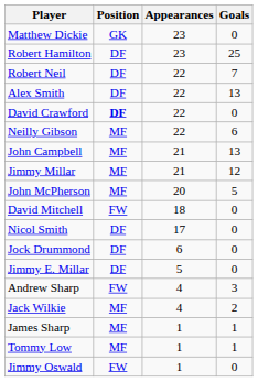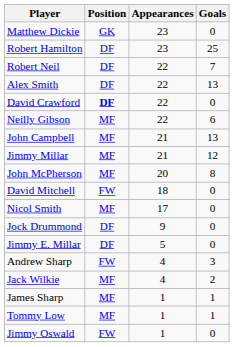 <table class="wikitable sortable" style="text-align: center;">
 <tr>
 <th>Player</th>
 <th>Position</th>
 <th>Appearances</th>
 <th>Goals</th>
 </tr>
 <tr>
 <td align="left"> <a href='#'>Matthew Dickie</a></td>
 <td><a href='#'>GK</a></td>
 <td>23</td>
 <td>0</td>
 </tr>
 <tr>
 <td align="left"> <a href='#'>Robert Hamilton</a></td>
 <td><a href='#'>DF</a></td>
 <td>23</td>
 <td>25</td>
 </tr>
 <tr>
 <td align="left"> <a href='#'>Robert Neil</a></td>
 <td><a href='#'>DF</a></td>
 <td>22</td>
 <td>7</td>
 </tr>
 <tr>
 <td align="left"> <a href='#'>Alex Smith</a></td>
 <td><a href='#'>DF</a></td>
 <td>22</td>
 <td>13</td>
 </tr>
 <tr>
 <td align="left"> <a href='#'>David Crawford</a></td>
 <td><strong><a href='#'>DF</a></strong></td>
 <td>22</td>
 <td>0</td>
 </tr>
 <tr>
 <td align="left"> <a href='#'>Neilly Gibson</a></td>
 <td><a href='#'>MF</a></td>
 <td>22</td>
 <td>6</td>
 </tr>
 <tr>
 <td align="left"> <a href='#'>John Campbell</a></td>
 <td><a href='#'>MF</a></td>
 <td>21</td>
 <td>13</td>
 </tr>
 <tr>
 <td align="left"> <a href='#'>Jimmy Millar</a></td>
 <td><a href='#'>MF</a></td>
 <td>21</td>
 <td>12</td>
 </tr>
 <tr>
 <td align="left"> <a href='#'>John McPherson</a></td>
 <td><a href='#'>MF</a></td>
 <td>20</td>
-<td>5</td>
+<td>8</td>
 </tr>
 <tr>
 <td align="left"> <a href='#'>David Mitchell</a></td>
 <td><a href='#'>FW</a></td>
 <td>18</td>
 <td>0</td>
 </tr>
 <tr>
 <td align="left"> <a href='#'>Nicol Smith</a></td>
-<td><a href='#'>DF</a></td>
+<td><a href='#'>MF</a></td>
 <td>17</td>
 <td>0</td>
 </tr>
 <tr>
 <td align="left"> <a href='#'>Jock Drummond</a></td>
 <td><a href='#'>DF</a></td>
-<td>6</td>
+<td>9</td>
 <td>0</td>
 </tr>
 <tr>
 <td align="left"> <a href='#'>Jimmy E. Millar</a></td>
 <td><a href='#'>DF</a></td>
 <td>5</td>
 <td>0</td>
 </tr>
 <tr>
 <td align="left"> Andrew Sharp</td>
 <td><a href='#'>FW</a></td>
 <td>4</td>
 <td>3</td>
 </tr>
 <tr>
 <td align="left"> <a href='#'>Jack Wilkie</a></td>
 <td><a href='#'>MF</a></td>
 <td>4</td>
 <td>2</td>
 </tr>
 <tr>
 <td align="left"> James Sharp</td>
 <td><a href='#'>MF</a></td>
 <td>1</td>
 <td>1</td>
 </tr>
 <tr>
 <td align="left"> <a href='#'>Tommy Low</a></td>
 <td><a href='#'>MF</a></td>
 <td>1</td>
 <td>1</td>
 </tr>
 <tr>
 <td align="left"> <a href='#'>Jimmy Oswald</a></td>
 <td><a href='#'>FW</a></td>
 <td>1</td>
 <td>0</td>
 </tr>
 </table>
